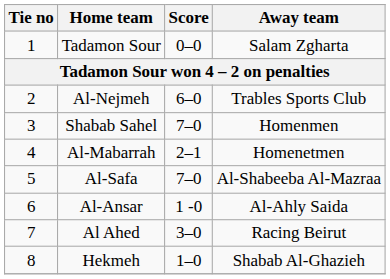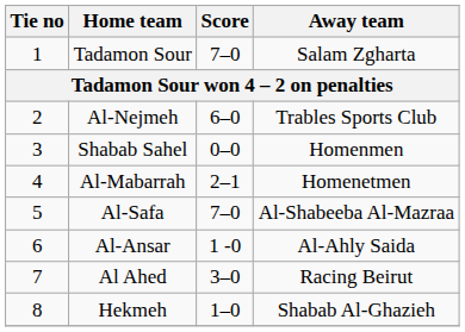 <table class="wikitable" style="text-align: center">
 <tr>
 <th>Tie no</th>
 <th>Home team</th>
 <th>Score</th>
 <th>Away team</th>
 </tr>
 <tr>
 <td>1</td>
 <td>Tadamon Sour</td>
-<td>0–0</td>
+<td>7–0</td>
 <td>Salam Zgharta</td>
 </tr>
 <tr>
 <th colspan="4">Tadamon Sour won 4 – 2 on penalties</th>
 </tr>
 <tr>
 <td>2</td>
 <td>Al-Nejmeh</td>
 <td>6–0</td>
 <td>Trables Sports Club</td>
 </tr>
 <tr>
 <td>3</td>
 <td>Shabab Sahel</td>
-<td>7–0</td>
+<td>0–0</td>
 <td>Homenmen</td>
 </tr>
 <tr>
 <td>4</td>
 <td>Al-Mabarrah</td>
 <td>2–1</td>
 <td>Homenetmen</td>
 </tr>
 <tr>
 <td>5</td>
 <td>Al-Safa</td>
 <td>7–0</td>
 <td>Al-Shabeeba Al-Mazraa</td>
 </tr>
 <tr>
 <td>6</td>
 <td>Al-Ansar</td>
 <td>1 -0</td>
 <td>Al-Ahly Saida</td>
 </tr>
 <tr>
 <td>7</td>
 <td>Al Ahed</td>
 <td>3–0</td>
 <td>Racing Beirut</td>
 </tr>
 <tr>
 <td>8</td>
 <td>Hekmeh</td>
 <td>1–0</td>
 <td>Shabab Al-Ghazieh</td>
 </tr>
 <tr>
 </tr>
 </table>
